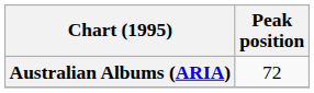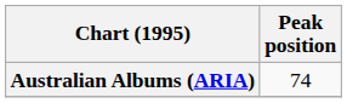 <table class="wikitable sortable plainrowheaders" style="text-align:center">
 <tr>
 <th scope="col">Chart (1995)</th>
 <th scope="col">Peak<br>position</th>
 </tr>
 <tr>
 <th scope="row">Australian Albums (<a href='#'>ARIA</a>)</th>
-<td>72</td>
+<td>74</td>
 </tr>
 <tr>
 </tr>
 <tr>
 </tr>
 <tr>
 </tr>
 <tr>
 </tr>
 <tr>
 </tr>
 <tr>
 </tr>
 </table>
